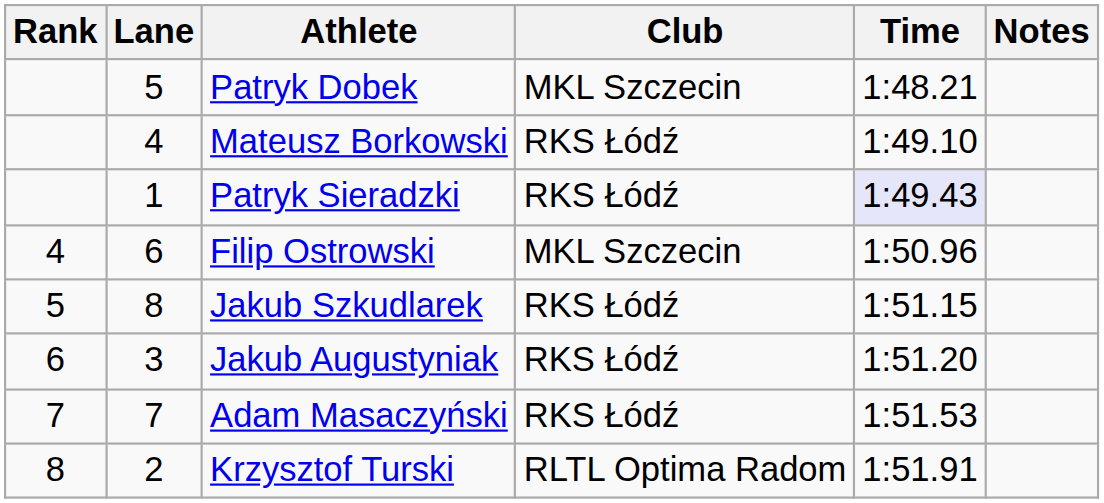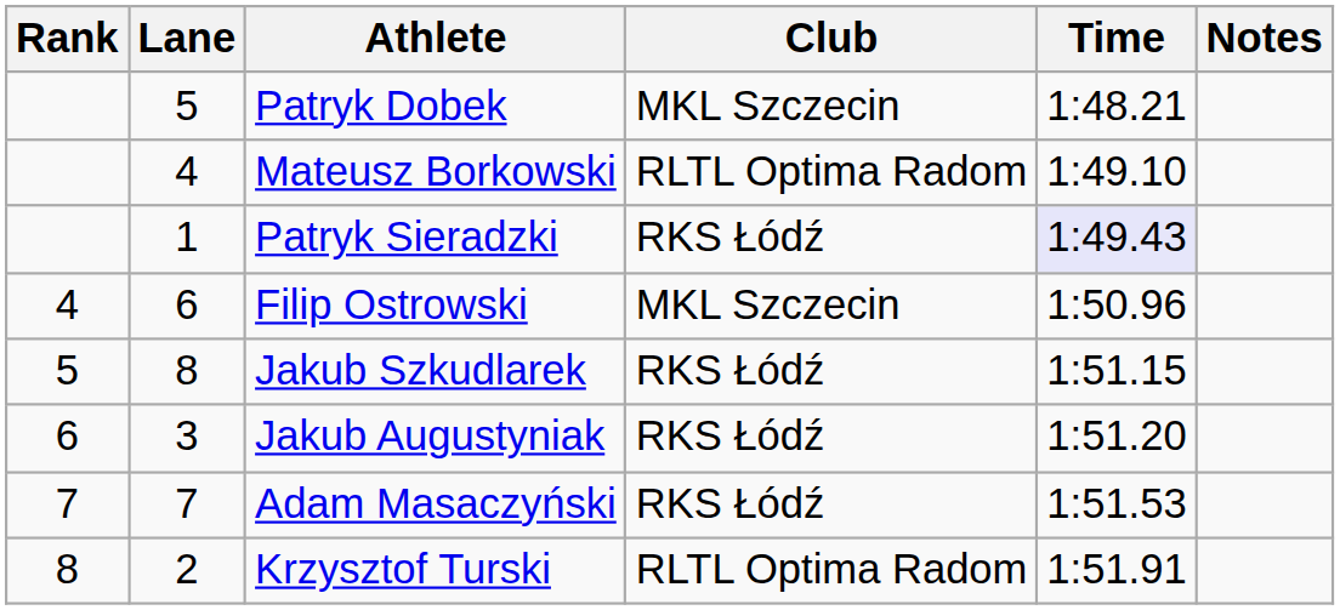 <table class="wikitable sortable" style="text-align:center">
 <tr>
 <th>Rank</th>
 <th>Lane</th>
 <th>Athlete</th>
 <th>Club</th>
 <th>Time</th>
 <th>Notes</th>
 </tr>
 <tr>
 <td></td>
 <td>5</td>
 <td align=left><a href='#'>Patryk Dobek</a></td>
 <td align=left>MKL Szczecin</td>
 <td>1:48.21</td>
 <td></td>
 </tr>
 <tr>
 <td></td>
 <td>4</td>
 <td align=left><a href='#'>Mateusz Borkowski</a></td>
-<td align=left>RKS Łódź</td>
+<td align=left>RLTL Optima Radom</td>
 <td>1:49.10</td>
 <td></td>
 </tr>
 <tr>
 <td></td>
 <td>1</td>
 <td align=left><a href='#'>Patryk Sieradzki</a></td>
 <td align=left>RKS Łódź</td>
 <td style="background: lavender;">1:49.43</td>
 <td></td>
 </tr>
 <tr>
 <td>4</td>
 <td>6</td>
 <td align=left><a href='#'>Filip Ostrowski</a></td>
 <td align=left>MKL Szczecin</td>
 <td>1:50.96</td>
 <td></td>
 </tr>
 <tr>
 <td>5</td>
 <td>8</td>
 <td align=left><a href='#'>Jakub Szkudlarek</a></td>
 <td align=left>RKS Łódź</td>
 <td>1:51.15</td>
 <td></td>
 </tr>
 <tr>
 <td>6</td>
 <td>3</td>
 <td align=left><a href='#'>Jakub Augustyniak</a></td>
 <td align=left>RKS Łódź</td>
 <td>1:51.20</td>
 <td></td>
 </tr>
 <tr>
 <td>7</td>
 <td>7</td>
 <td align=left><a href='#'>Adam Masaczyński</a></td>
 <td align=left>RKS Łódź</td>
 <td>1:51.53</td>
 <td></td>
 </tr>
 <tr>
 <td>8</td>
 <td>2</td>
 <td align=left><a href='#'>Krzysztof Turski</a></td>
 <td align=left>RLTL Optima Radom</td>
 <td>1:51.91</td>
 <td></td>
 </tr>
 </table>
